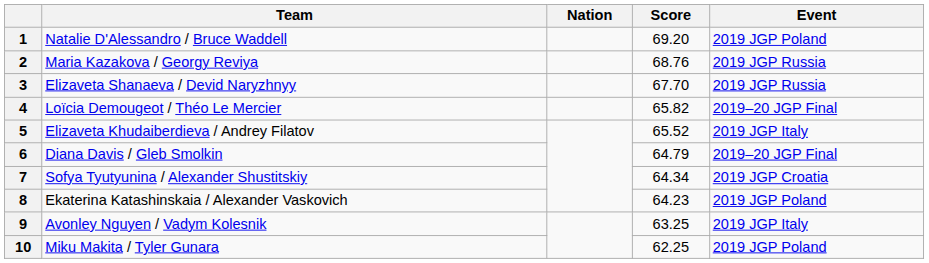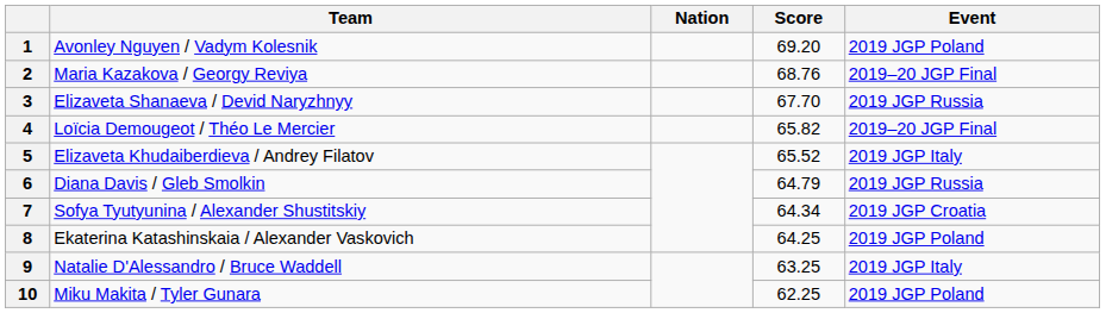 <table class="wikitable sortable" style="text-align:left; width:80%">
 <tr>
 <th scope="col"></th>
 <th scope="col">Team</th>
 <th scope="col">Nation</th>
 <th scope="col">Score</th>
 <th scope="col">Event</th>
 </tr>
 <tr>
 <th scope="row">1</th>
-<td><a href='#'>Natalie D'Alessandro</a> / <a href='#'>Bruce Waddell</a></td>
+<td><a href='#'>Avonley Nguyen</a> / <a href='#'>Vadym Kolesnik</a></td>
 <td></td>
 <td style="text-align:center;">69.20</td>
 <td><a href='#'>2019 JGP Poland</a></td>
 </tr>
 <tr>
 <th scope="row">2</th>
 <td><a href='#'>Maria Kazakova</a> / <a href='#'>Georgy Reviya</a></td>
 <td></td>
 <td style="text-align:center;">68.76</td>
-<td><a href='#'>2019 JGP Russia</a></td>
+<td><a href='#'>2019–20 JGP Final</a></td>
 </tr>
 <tr>
 <th scope="row">3</th>
 <td><a href='#'>Elizaveta Shanaeva</a> / <a href='#'>Devid Naryzhnyy</a></td>
 <td></td>
 <td style="text-align:center;">67.70</td>
 <td><a href='#'>2019 JGP Russia</a></td>
 </tr>
 <tr>
 <th scope="row">4</th>
 <td><a href='#'>Loïcia Demougeot</a> / <a href='#'>Théo Le Mercier</a></td>
 <td></td>
 <td style="text-align:center;">65.82</td>
 <td><a href='#'>2019–20 JGP Final</a></td>
 </tr>
 <tr>
 <th scope="row">5</th>
 <td><a href='#'>Elizaveta Khudaiberdieva</a> / Andrey Filatov</td>
 <td rowspan="4"></td>
 <td style="text-align:center;">65.52</td>
 <td><a href='#'>2019 JGP Italy</a></td>
 </tr>
 <tr>
 <th scope="row">6</th>
 <td><a href='#'>Diana Davis</a> / <a href='#'>Gleb Smolkin</a></td>
 <td style="text-align:center;">64.79</td>
-<td><a href='#'>2019–20 JGP Final</a></td>
+<td><a href='#'>2019 JGP Russia</a></td>
 </tr>
 <tr>
 <th scope="row">7</th>
 <td><a href='#'>Sofya Tyutyunina</a> / <a href='#'>Alexander Shustitskiy</a></td>
 <td style="text-align:center;">64.34</td>
 <td><a href='#'>2019 JGP Croatia</a></td>
 </tr>
 <tr>
 <th scope="row">8</th>
 <td>Ekaterina Katashinskaia / Alexander Vaskovich</td>
-<td style="text-align:center;">64.23</td>
+<td style="text-align:center;">64.25</td>
 <td><a href='#'>2019 JGP Poland</a></td>
 </tr>
 <tr>
 <th scope="row">9</th>
-<td><a href='#'>Avonley Nguyen</a> / <a href='#'>Vadym Kolesnik</a></td>
+<td><a href='#'>Natalie D'Alessandro</a> / <a href='#'>Bruce Waddell</a></td>
 <td rowspan="2"></td>
 <td style="text-align:center;">63.25</td>
 <td><a href='#'>2019 JGP Italy</a></td>
 </tr>
 <tr>
 <th scope="row">10</th>
 <td><a href='#'>Miku Makita</a> / <a href='#'>Tyler Gunara</a></td>
 <td style="text-align:center;">62.25</td>
 <td><a href='#'>2019 JGP Poland</a></td>
 </tr>
 </table>
